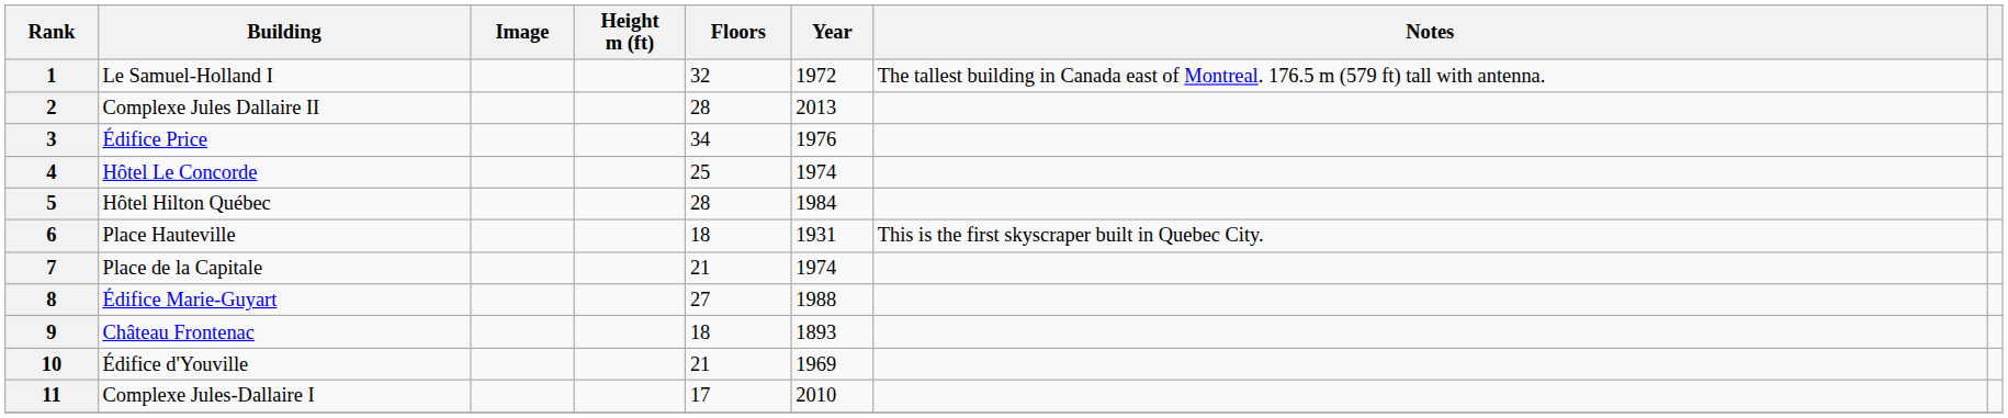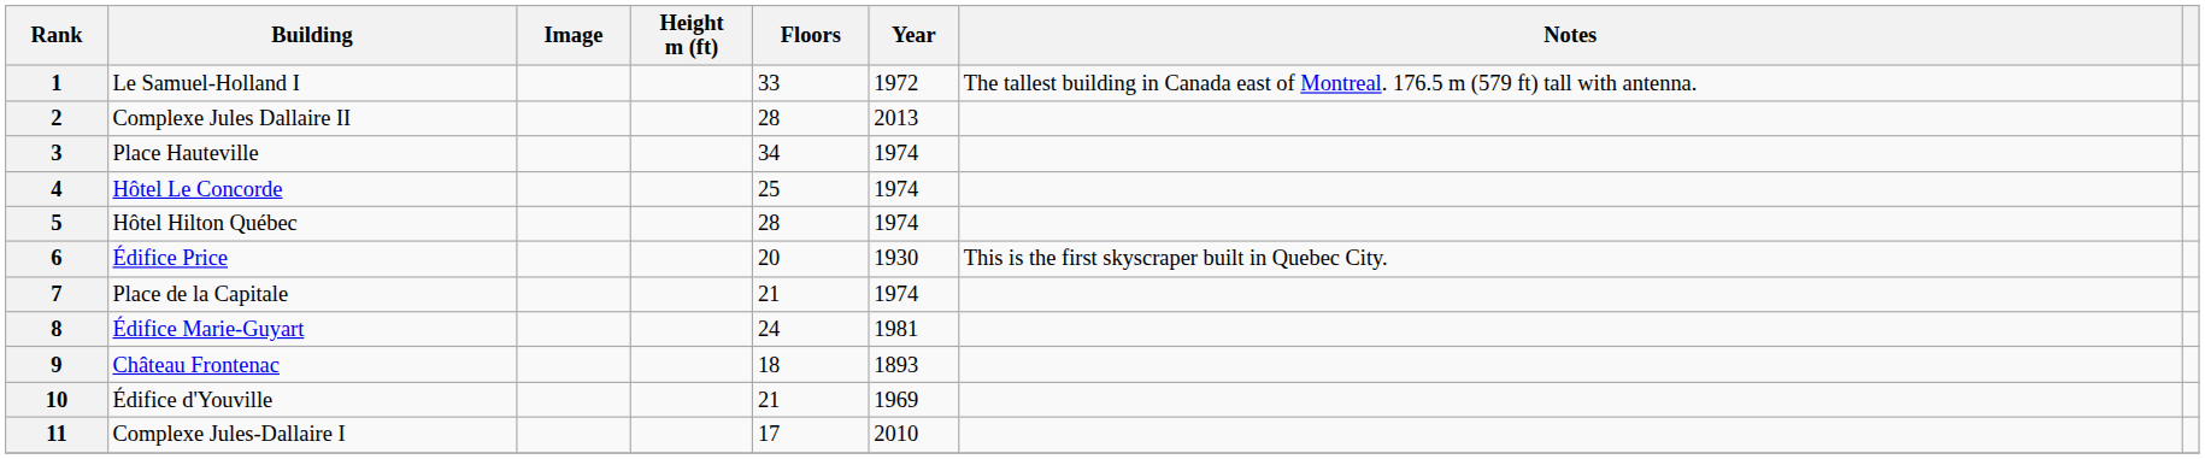 <table class="wikitable sortable" width="100%">
 <tr>
 <th>Rank</th>
 <th>Building</th>
 <th class="unsortable">Image</th>
 <th>Height <br>m (ft)</th>
 <th>Floors</th>
 <th>Year</th>
 <th class="unsortable">Notes</th>
 <th class="unsortable"></th>
 </tr>
 <tr>
 <th>1</th>
 <td>Le Samuel-Holland I</td>
 <td></td>
 <td></td>
-<td>32</td>
+<td>33</td>
 <td>1972</td>
 <td>The tallest building in Canada east of <a href='#'>Montreal</a>. 176.5 m (579 ft) tall with antenna.</td>
 <td></td>
 </tr>
 <tr>
 <th>2</th>
 <td>Complexe Jules Dallaire II</td>
 <td></td>
 <td></td>
 <td>28</td>
 <td>2013</td>
 <td></td>
 <td></td>
 </tr>
 <tr>
 <th>3</th>
-<td><a href='#'>Édifice Price</a></td>
+<td>Place Hauteville</td>
 <td></td>
 <td></td>
 <td>34</td>
-<td>1976</td>
+<td>1974</td>
 <td></td>
 <td></td>
 </tr>
 <tr>
 <th>4</th>
 <td><a href='#'>Hôtel Le Concorde</a></td>
 <td></td>
 <td></td>
 <td>25</td>
 <td>1974</td>
 <td></td>
 <td></td>
 </tr>
 <tr>
 <th>5</th>
 <td>Hôtel Hilton Québec</td>
 <td></td>
 <td></td>
 <td>28</td>
-<td>1984</td>
+<td>1974</td>
 <td></td>
 <td></td>
 </tr>
 <tr>
 <th>6</th>
-<td>Place Hauteville</td>
+<td><a href='#'>Édifice Price</a></td>
 <td></td>
 <td></td>
-<td>18</td>
-<td>1931</td>
+<td>20</td>
+<td>1930</td>
 <td>This is the first skyscraper built in Quebec City.</td>
 <td></td>
 </tr>
 <tr>
 <th>7</th>
 <td>Place de la Capitale</td>
 <td></td>
 <td></td>
 <td>21</td>
 <td>1974</td>
 <td></td>
 <td></td>
 </tr>
 <tr>
 <th>8</th>
 <td><a href='#'>Édifice Marie-Guyart</a></td>
 <td></td>
 <td></td>
-<td>27</td>
-<td>1988</td>
+<td>24</td>
+<td>1981</td>
 <td></td>
 <td></td>
 </tr>
 <tr>
 <th>9</th>
 <td><a href='#'>Château Frontenac</a></td>
 <td></td>
 <td></td>
 <td>18</td>
 <td>1893</td>
 <td></td>
 <td></td>
 </tr>
 <tr>
 <th>10</th>
 <td>Édifice d'Youville</td>
 <td></td>
 <td></td>
 <td>21</td>
 <td>1969</td>
 <td></td>
 <td></td>
 </tr>
 <tr>
 <th>11</th>
 <td>Complexe Jules-Dallaire I</td>
 <td></td>
 <td></td>
 <td>17</td>
 <td>2010</td>
 <td></td>
 <td></td>
 </tr>
 <tr>
 </tr>
 </table>
